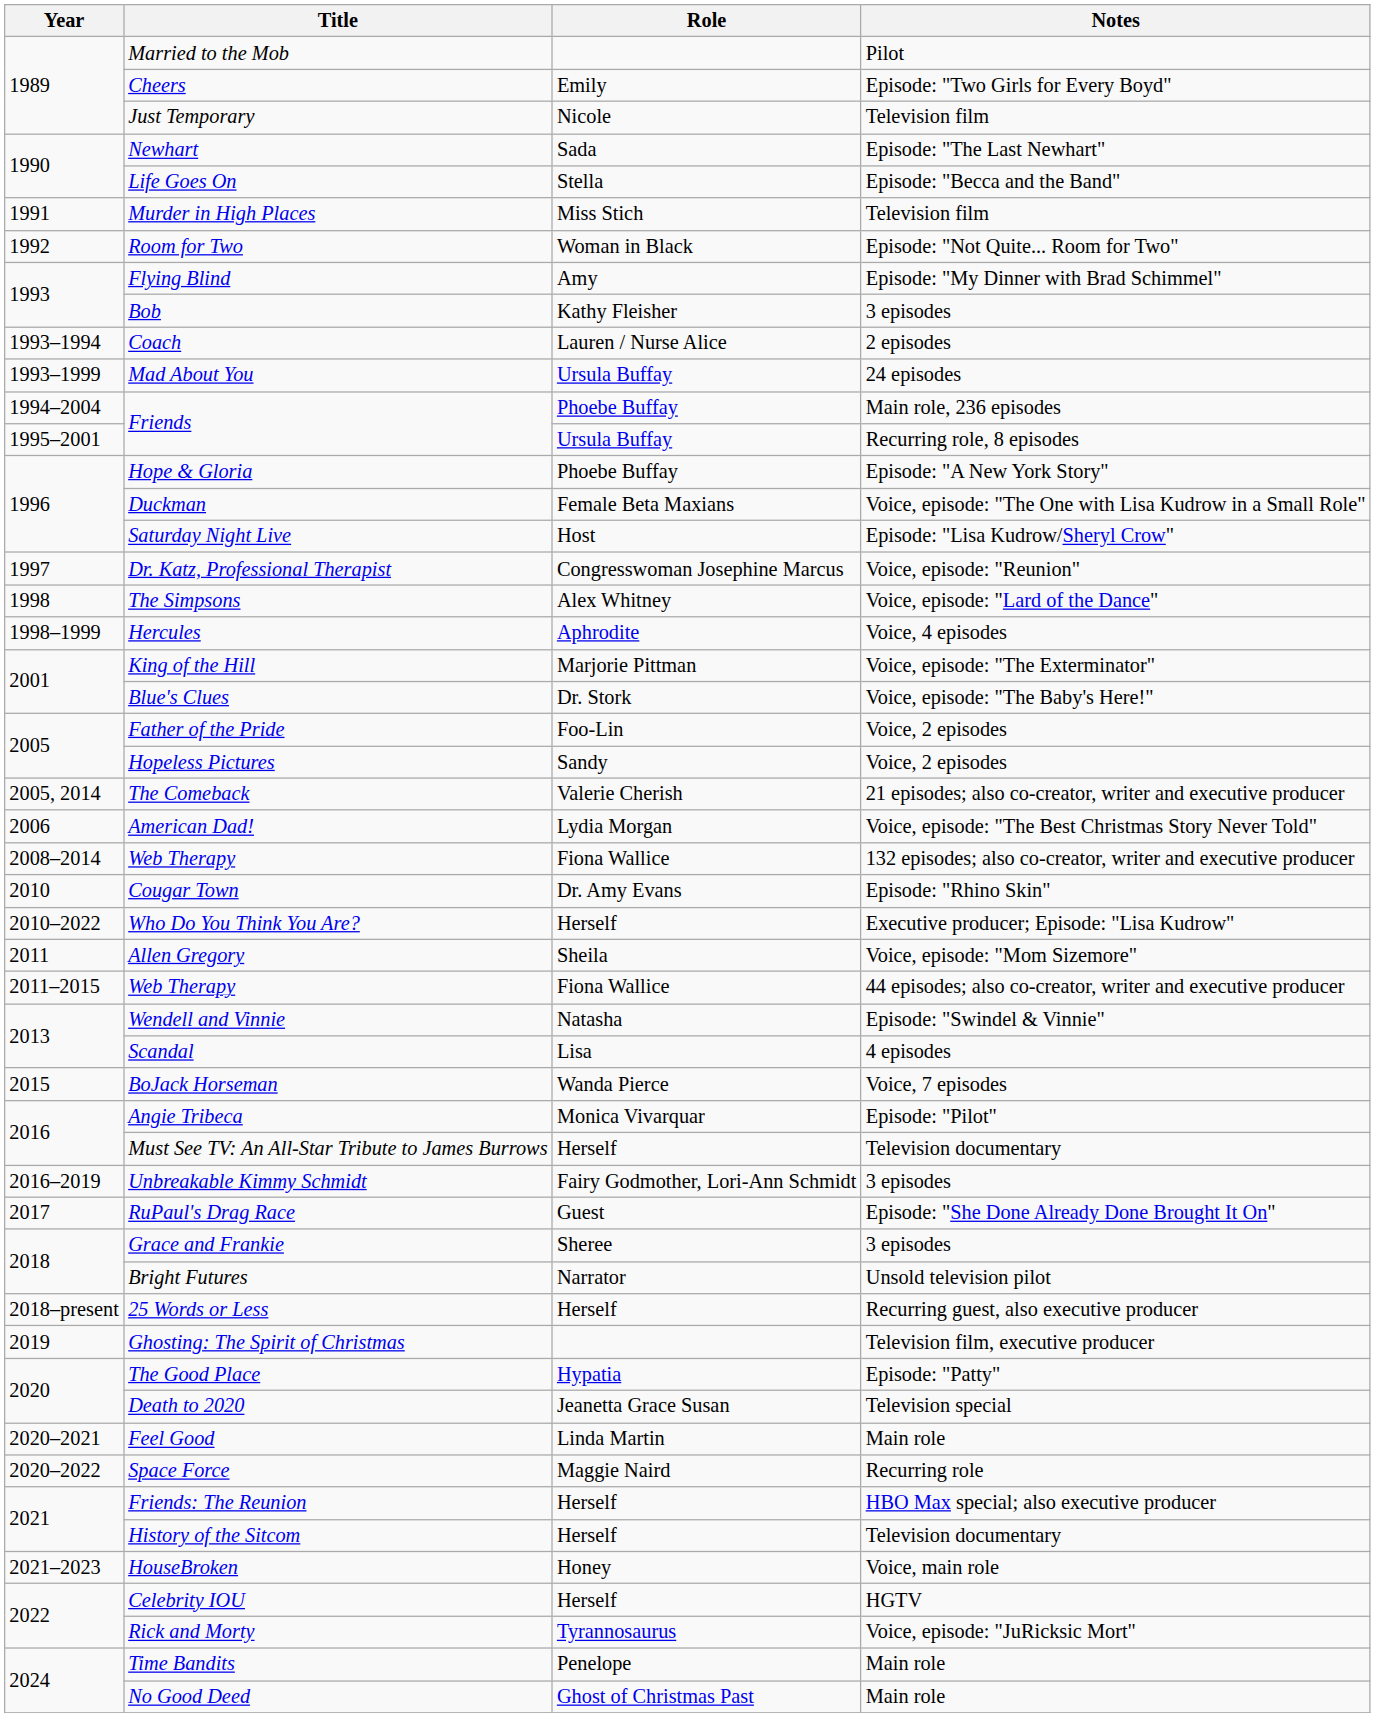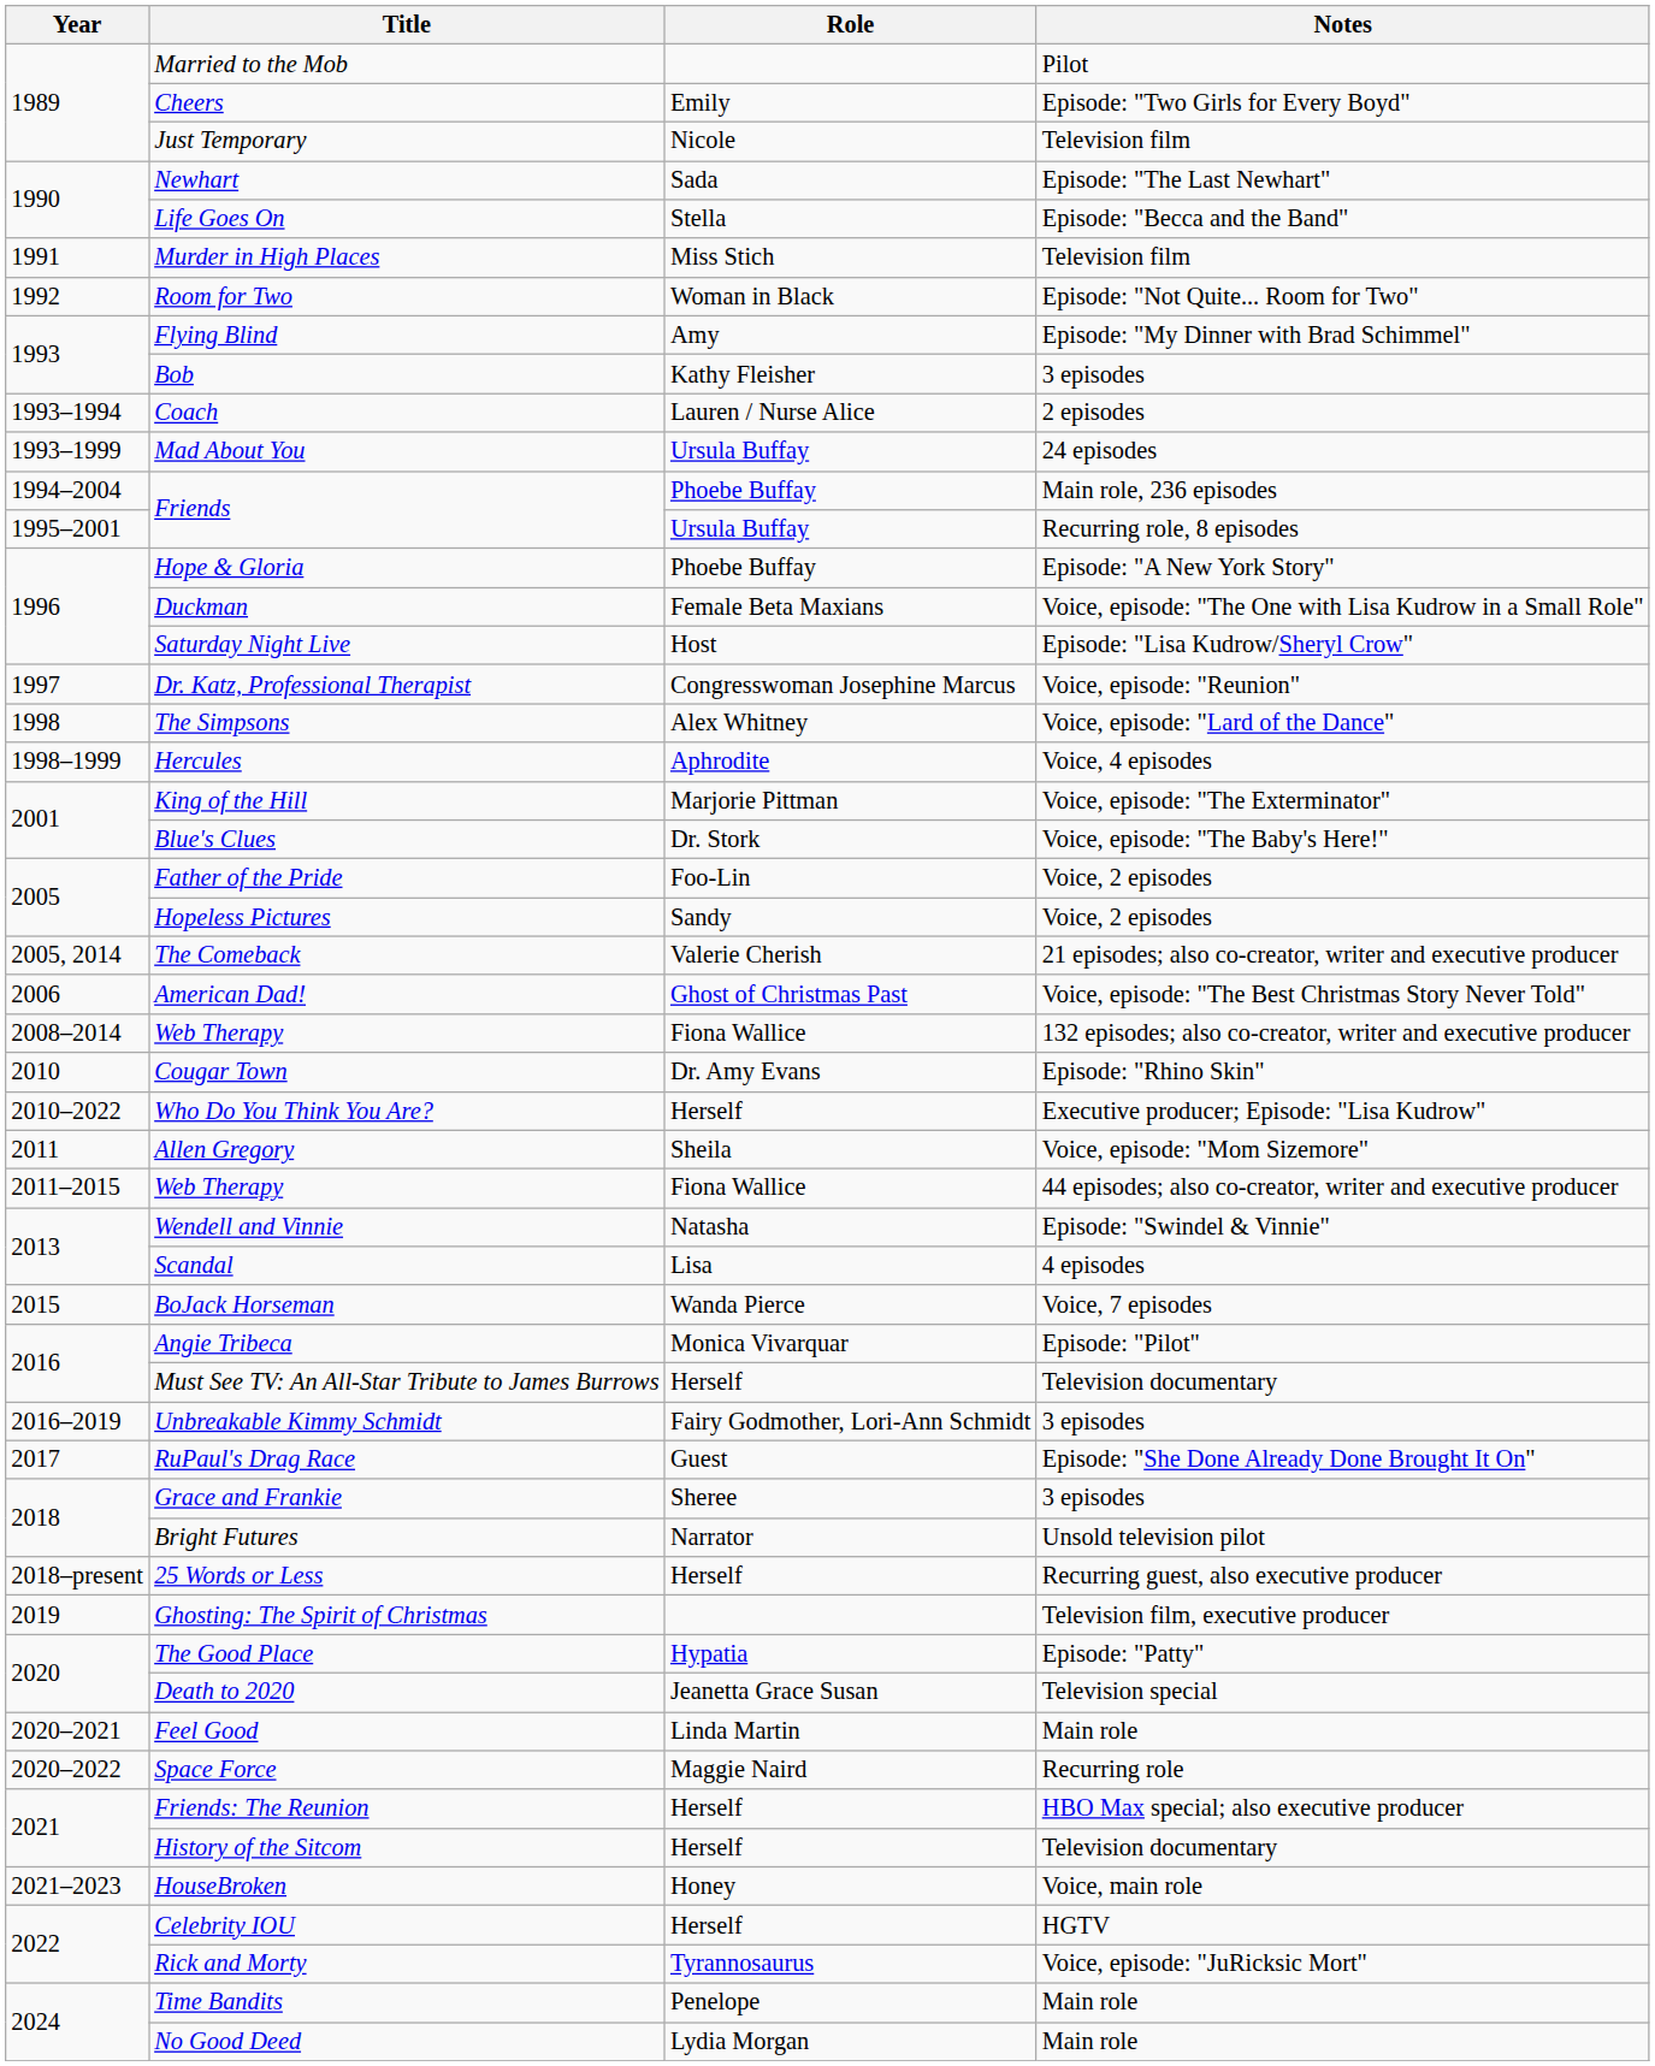 <table class="wikitable sortable">
 <tr>
 <th>Year</th>
 <th>Title</th>
 <th>Role</th>
 <th>Notes</th>
 </tr>
 <tr>
 <td rowspan="3">1989</td>
 <td><em>Married to the Mob</em></td>
 <td></td>
 <td>Pilot</td>
 </tr>
 <tr>
 <td><em><a href='#'>Cheers</a></em></td>
 <td>Emily</td>
 <td>Episode: "Two Girls for Every Boyd"</td>
 </tr>
 <tr>
 <td><em>Just Temporary</em></td>
 <td>Nicole</td>
 <td>Television film</td>
 </tr>
 <tr>
 <td rowspan="2">1990</td>
 <td><em><a href='#'>Newhart</a></em></td>
 <td>Sada</td>
 <td>Episode: "The Last Newhart"</td>
 </tr>
 <tr>
 <td><em><a href='#'>Life Goes On</a></em></td>
 <td>Stella</td>
 <td>Episode: "Becca and the Band"</td>
 </tr>
 <tr>
 <td>1991</td>
 <td><em><a href='#'>Murder in High Places</a></em></td>
 <td>Miss Stich</td>
 <td>Television film</td>
 </tr>
 <tr>
 <td>1992</td>
 <td><em><a href='#'>Room for Two</a></em></td>
 <td>Woman in Black</td>
 <td>Episode: "Not Quite... Room for Two"</td>
 </tr>
 <tr>
 <td rowspan="2">1993</td>
 <td><em><a href='#'>Flying Blind</a></em></td>
 <td>Amy</td>
 <td>Episode: "My Dinner with Brad Schimmel"</td>
 </tr>
 <tr>
 <td><em><a href='#'>Bob</a></em></td>
 <td>Kathy Fleisher</td>
 <td>3 episodes</td>
 </tr>
 <tr>
 <td>1993–1994</td>
 <td><em><a href='#'>Coach</a></em></td>
 <td>Lauren / Nurse Alice</td>
 <td>2 episodes</td>
 </tr>
 <tr>
 <td>1993–1999</td>
 <td><em><a href='#'>Mad About You</a></em></td>
 <td><a href='#'>Ursula Buffay</a></td>
 <td>24 episodes</td>
 </tr>
 <tr>
 <td>1994–2004</td>
 <td rowspan="2"><em><a href='#'>Friends</a></em></td>
 <td><a href='#'>Phoebe Buffay</a></td>
 <td>Main role, 236 episodes</td>
 </tr>
 <tr>
 <td>1995–2001</td>
 <td><a href='#'>Ursula Buffay</a></td>
 <td>Recurring role, 8 episodes</td>
 </tr>
 <tr>
 <td rowspan="3">1996</td>
 <td><em><a href='#'>Hope & Gloria</a></em></td>
 <td>Phoebe Buffay</td>
 <td>Episode: "A New York Story"</td>
 </tr>
 <tr>
 <td><em><a href='#'>Duckman</a></em></td>
 <td>Female Beta Maxians</td>
 <td>Voice, episode: "The One with Lisa Kudrow in a Small Role"</td>
 </tr>
 <tr>
 <td><em><a href='#'>Saturday Night Live</a></em></td>
 <td>Host</td>
 <td>Episode: "Lisa Kudrow/<a href='#'>Sheryl Crow</a>"</td>
 </tr>
 <tr>
 <td>1997</td>
 <td><em><a href='#'>Dr. Katz, Professional Therapist</a></em></td>
 <td>Congresswoman Josephine Marcus</td>
 <td>Voice, episode: "Reunion"</td>
 </tr>
 <tr>
 <td>1998</td>
 <td><em><a href='#'>The Simpsons</a></em></td>
 <td>Alex Whitney</td>
 <td>Voice, episode: "<a href='#'>Lard of the Dance</a>"</td>
 </tr>
 <tr>
 <td>1998–1999</td>
 <td><em><a href='#'>Hercules</a></em></td>
 <td><a href='#'>Aphrodite</a></td>
 <td>Voice, 4 episodes</td>
 </tr>
 <tr>
 <td rowspan="2">2001</td>
 <td><em><a href='#'>King of the Hill</a></em></td>
 <td>Marjorie Pittman</td>
 <td>Voice, episode: "The Exterminator"</td>
 </tr>
 <tr>
 <td><em><a href='#'>Blue's Clues</a></em></td>
 <td>Dr. Stork</td>
 <td>Voice, episode: "The Baby's Here!"</td>
 </tr>
 <tr>
 <td rowspan="2">2005</td>
 <td><em><a href='#'>Father of the Pride</a></em></td>
 <td>Foo-Lin</td>
 <td>Voice, 2 episodes</td>
 </tr>
 <tr>
 <td><em><a href='#'>Hopeless Pictures</a></em></td>
 <td>Sandy</td>
 <td>Voice, 2 episodes</td>
 </tr>
 <tr>
 <td>2005, 2014</td>
 <td><em><a href='#'>The Comeback</a></em></td>
 <td>Valerie Cherish</td>
 <td>21 episodes; also co-creator, writer and executive producer</td>
 </tr>
 <tr>
 <td>2006</td>
 <td><em><a href='#'>American Dad!</a></em></td>
-<td>Lydia Morgan</td>
+<td><a href='#'>Ghost of Christmas Past</a></td>
 <td>Voice, episode: "The Best Christmas Story Never Told"</td>
 </tr>
 <tr>
 <td>2008–2014</td>
 <td><em><a href='#'>Web Therapy</a></em></td>
 <td>Fiona Wallice</td>
 <td>132 episodes; also co-creator, writer and executive producer</td>
 </tr>
 <tr>
 <td>2010</td>
 <td><em><a href='#'>Cougar Town</a></em></td>
 <td>Dr. Amy Evans</td>
 <td>Episode: "Rhino Skin"</td>
 </tr>
 <tr>
 <td>2010–2022</td>
 <td><em><a href='#'>Who Do You Think You Are?</a></em></td>
 <td>Herself</td>
 <td>Executive producer; Episode: "Lisa Kudrow"</td>
 </tr>
 <tr>
 <td>2011</td>
 <td><em><a href='#'>Allen Gregory</a></em></td>
 <td>Sheila</td>
 <td>Voice, episode: "Mom Sizemore"</td>
 </tr>
 <tr>
 <td>2011–2015</td>
 <td><em><a href='#'>Web Therapy</a></em></td>
 <td>Fiona Wallice</td>
 <td>44 episodes; also co-creator, writer and executive producer</td>
 </tr>
 <tr>
 <td rowspan="2">2013</td>
 <td><em><a href='#'>Wendell and Vinnie</a></em></td>
 <td>Natasha</td>
 <td>Episode: "Swindel & Vinnie"</td>
 </tr>
 <tr>
 <td><em><a href='#'>Scandal</a></em></td>
 <td>Lisa</td>
 <td>4 episodes</td>
 </tr>
 <tr>
 <td>2015</td>
 <td><em><a href='#'>BoJack Horseman</a></em></td>
 <td>Wanda Pierce</td>
 <td>Voice, 7 episodes</td>
 </tr>
 <tr>
 <td rowspan="2">2016</td>
 <td><em><a href='#'>Angie Tribeca</a></em></td>
 <td>Monica Vivarquar</td>
 <td>Episode: "Pilot"</td>
 </tr>
 <tr>
 <td><em>Must See TV: An All-Star Tribute to James Burrows</em></td>
 <td>Herself</td>
 <td>Television documentary</td>
 </tr>
 <tr>
 <td>2016–2019</td>
 <td><em><a href='#'>Unbreakable Kimmy Schmidt</a></em></td>
 <td>Fairy Godmother, Lori-Ann Schmidt</td>
 <td>3 episodes</td>
 </tr>
 <tr>
 <td>2017</td>
 <td><em><a href='#'>RuPaul's Drag Race</a></em></td>
 <td>Guest</td>
 <td>Episode: "<a href='#'>She Done Already Done Brought It On</a>"</td>
 </tr>
 <tr>
 <td rowspan="2">2018</td>
 <td><em><a href='#'>Grace and Frankie</a></em></td>
 <td>Sheree</td>
 <td>3 episodes</td>
 </tr>
 <tr>
 <td><em>Bright Futures</em></td>
 <td>Narrator</td>
 <td>Unsold television pilot</td>
 </tr>
 <tr>
 <td>2018–present</td>
 <td><em><a href='#'>25 Words or Less</a></em></td>
 <td>Herself</td>
 <td>Recurring guest, also executive producer</td>
 </tr>
 <tr>
 <td>2019</td>
 <td><em><a href='#'>Ghosting: The Spirit of Christmas</a></em></td>
 <td></td>
 <td>Television film, executive producer</td>
 </tr>
 <tr>
 <td rowspan="2">2020</td>
 <td><em><a href='#'>The Good Place</a></em></td>
 <td><a href='#'>Hypatia</a></td>
 <td>Episode: "Patty"</td>
 </tr>
 <tr>
 <td><em><a href='#'>Death to 2020</a></em></td>
 <td>Jeanetta Grace Susan</td>
 <td>Television special</td>
 </tr>
 <tr>
 <td>2020–2021</td>
 <td><em><a href='#'>Feel Good</a></em></td>
 <td>Linda Martin</td>
 <td>Main role</td>
 </tr>
 <tr>
 <td>2020–2022</td>
 <td><em><a href='#'>Space Force</a></em></td>
 <td>Maggie Naird</td>
 <td>Recurring role</td>
 </tr>
 <tr>
 <td rowspan="2">2021</td>
 <td><em><a href='#'>Friends: The Reunion</a></em></td>
 <td>Herself</td>
 <td><a href='#'>HBO Max</a> special; also executive producer</td>
 </tr>
 <tr>
 <td><em><a href='#'>History of the Sitcom</a></em></td>
 <td>Herself</td>
 <td>Television documentary</td>
 </tr>
 <tr>
 <td>2021–2023</td>
 <td><em><a href='#'>HouseBroken</a></em></td>
 <td>Honey</td>
 <td>Voice, main role</td>
 </tr>
 <tr>
 <td rowspan="2">2022</td>
 <td><em><a href='#'>Celebrity IOU</a></em></td>
 <td>Herself</td>
 <td>HGTV</td>
 </tr>
 <tr>
 <td><em><a href='#'>Rick and Morty</a></em></td>
 <td><a href='#'>Tyrannosaurus</a></td>
 <td>Voice, episode: "JuRicksic Mort"</td>
 </tr>
 <tr>
 <td rowspan="2">2024</td>
 <td><em><a href='#'>Time Bandits</a></em></td>
 <td>Penelope</td>
 <td>Main role</td>
 </tr>
 <tr>
 <td><em><a href='#'>No Good Deed</a></em></td>
-<td><a href='#'>Ghost of Christmas Past</a></td>
+<td>Lydia Morgan</td>
 <td>Main role</td>
 </tr>
 </table>
